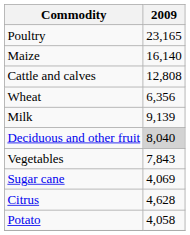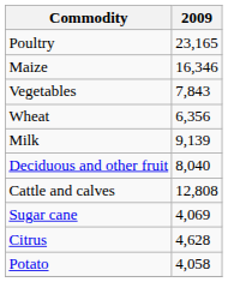 <table class="wikitable sortable static-row-numbers static-row-header-text">
 <tr>
 <th>Commodity</th>
 <th>2009</th>
 </tr>
 <tr ---->
 <td>Poultry</td>
 <td>23,165</td>
 </tr>
 <tr ---->
 <td>Maize</td>
-<td>16,140</td>
+<td>16,346</td>
 </tr>
 <tr ---->
-<td>Cattle and calves</td>
-<td>12,808</td>
+<td>Vegetables</td>
+<td>7,843</td>
 </tr>
 <tr ---->
 <td>Wheat</td>
 <td>6,356</td>
 </tr>
 <tr ---->
 <td>Milk</td>
 <td>9,139</td>
 </tr>
 <tr ---->
 <td><a href='#'>Deciduous and other fruit</a></td>
-<td style="background: lightgrey;">8,040</td>
+<td>8,040</td>
 </tr>
 <tr ---->
-<td>Vegetables</td>
-<td>7,843</td>
+<td>Cattle and calves</td>
+<td>12,808</td>
 </tr>
 <tr ---->
 <td><a href='#'>Sugar cane</a></td>
 <td>4,069</td>
 </tr>
 <tr ---->
 <td><a href='#'>Citrus</a></td>
 <td>4,628</td>
 </tr>
 <tr ---->
 <td><a href='#'>Potato</a></td>
 <td>4,058</td>
 </tr>
 <tr ---->
 </tr>
 </table>
